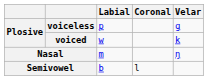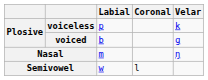 <table class="wikitable">
 <tr>
 <th></th>
 <th></th>
 <th>Labial</th>
 <th>Coronal</th>
 <th>Velar</th>
 </tr>
 <tr>
 <th rowspan="2">Plosive</th>
 <th>voiceless</th>
 <td><a href='#'>p</a></td>
 <td></td>
-<td><a href='#'>ɡ</a></td>
+<td><a href='#'>k</a></td>
 </tr>
 <tr>
 <th>voiced</th>
-<td><a href='#'>w</a></td>
+<td><a href='#'>b</a></td>
 <td></td>
-<td><a href='#'>k</a></td>
+<td><a href='#'>ɡ</a></td>
 </tr>
 <tr>
 <th colspan="2">Nasal</th>
 <td><a href='#'>m</a></td>
 <td></td>
 <td><a href='#'>ŋ</a></td>
 </tr>
 <tr>
 <th colspan="2">Semivowel</th>
-<td><a href='#'>b</a></td>
+<td><a href='#'>w</a></td>
 <td>l</td>
 <td></td>
 </tr>
 </table>
